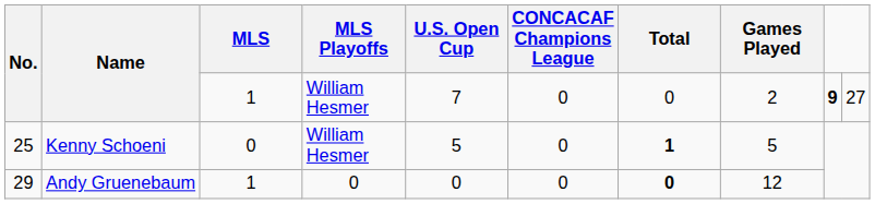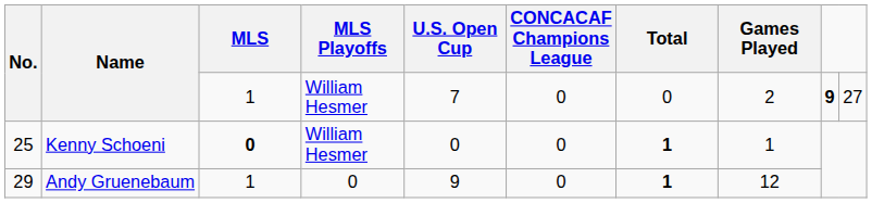 <table class="wikitable sortable" style="text-align: center;">
 <tr>
 <th rowspan=2>No.</th>
 <th rowspan=2>Name</th>
 <th style="width:85px;"><a href='#'>MLS</a></th>
 <th style="width:85px;"><a href='#'>MLS Playoffs</a></th>
 <th style="width:85px;"><a href='#'>U.S. Open Cup</a></th>
 <th style="width:85px;"><a href='#'>CONCACAF Champions League</a></th>
 <th style="width:85px;"><strong>Total</strong></th>
 <th style="width:85px;"><strong>Games Played</strong></th>
 </tr>
 <tr>
 <td>1</td>
 <td align=left> <a href='#'>William Hesmer</a></td>
 <td>7</td>
 <td>0</td>
 <td>0</td>
 <td>2</td>
 <td><strong>9</strong></td>
 <td>27</td>
 </tr>
 <tr>
 <td>25</td>
 <td align=left> <a href='#'>Kenny Schoeni</a></td>
+<td><strong>0</strong></td>
+<td align=left> <a href='#'>William Hesmer</a></td>
 <td>0</td>
-<td align=left> <a href='#'>William Hesmer</a></td>
-<td>5</td>
 <td>0</td>
 <td><strong>1</strong></td>
-<td>5</td>
+<td>1</td>
 </tr>
 <tr>
 <td>29</td>
 <td align=left> <a href='#'>Andy Gruenebaum</a></td>
 <td>1</td>
 <td>0</td>
+<td>9</td>
 <td>0</td>
-<td>0</td>
-<td><strong>0</strong></td>
+<td><strong>1</strong></td>
 <td>12</td>
 </tr>
 </table>
